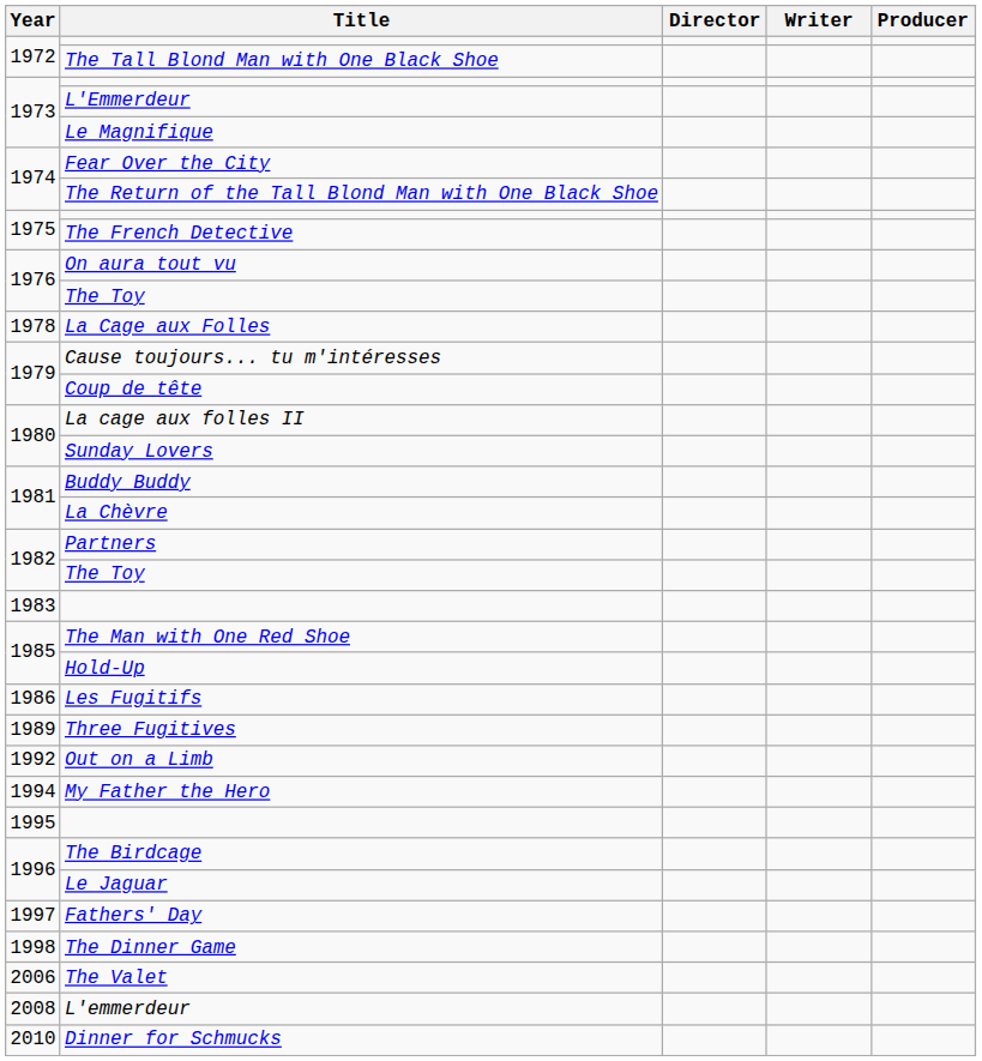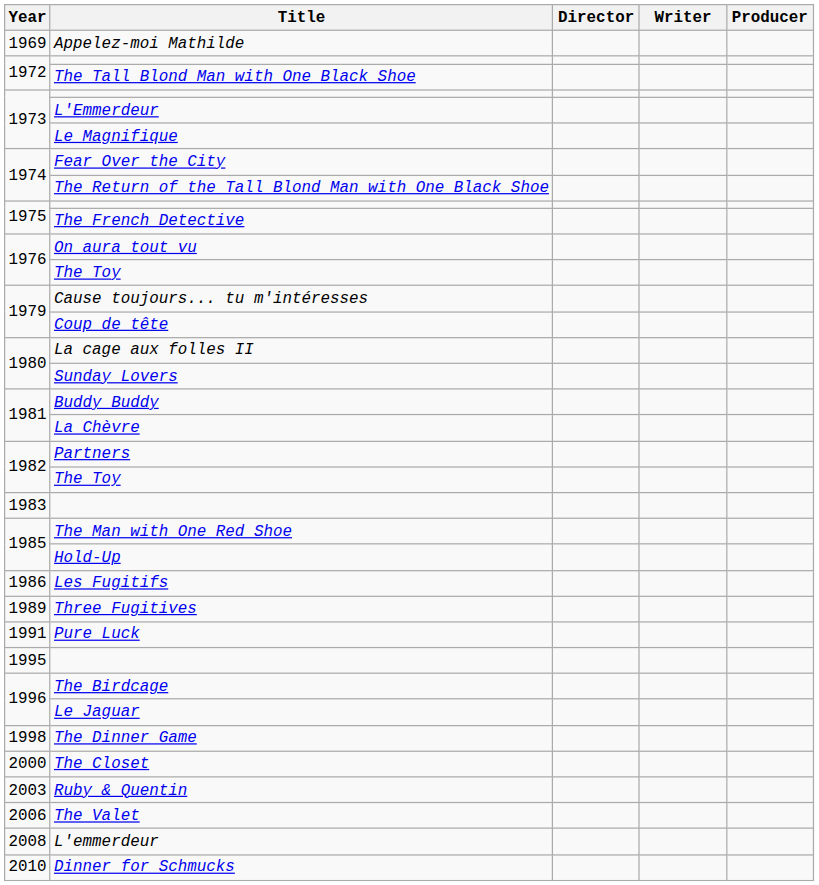 <table class="wikitable">
 <tr>
 <th>Year</th>
 <th>Title</th>
 <th width=65>Director</th>
 <th width=65>Writer</th>
 <th width=65>Producer</th>
+</tr>
+<tr>
+<td>1969</td>
+<td><em>Appelez-moi Mathilde</em></td>
+<td></td>
+<td></td>
+<td></td>
 </tr>
 <tr>
 <td rowspan=2>1972</td>
 <td><em></em></td>
 <td></td>
 <td></td>
 <td></td>
 </tr>
 <tr>
 <td><em><a href='#'>The Tall Blond Man with One Black Shoe</a></em></td>
 <td></td>
 <td></td>
 <td></td>
 </tr>
 <tr>
 <td rowspan=3>1973</td>
 <td><em></em></td>
 <td></td>
 <td></td>
 <td></td>
 </tr>
 <tr>
 <td><em><a href='#'>L'Emmerdeur</a></em></td>
 <td></td>
 <td></td>
 <td></td>
 </tr>
 <tr>
 <td><em><a href='#'>Le Magnifique</a></em></td>
 <td></td>
 <td></td>
 <td></td>
 </tr>
 <tr>
 <td rowspan=2>1974</td>
 <td><em><a href='#'>Fear Over the City</a></em></td>
 <td></td>
 <td></td>
 <td></td>
 </tr>
 <tr>
 <td><em><a href='#'>The Return of the Tall Blond Man with One Black Shoe</a></em></td>
 <td></td>
 <td></td>
 <td></td>
 </tr>
 <tr>
 <td rowspan=2>1975</td>
 <td><em></em></td>
 <td></td>
 <td></td>
 <td></td>
 </tr>
 <tr>
 <td><em><a href='#'>The French Detective</a></em></td>
 <td></td>
 <td></td>
 <td></td>
 </tr>
 <tr>
 <td rowspan=2>1976</td>
 <td><em><a href='#'>On aura tout vu</a></em></td>
 <td></td>
 <td></td>
 <td></td>
 </tr>
 <tr>
 <td><em><a href='#'>The Toy</a></em></td>
-<td></td>
-<td></td>
-<td></td>
-</tr>
-<tr>
-<td>1978</td>
-<td><em><a href='#'>La Cage aux Folles</a></em></td>
 <td></td>
 <td></td>
 <td></td>
 </tr>
 <tr>
 <td rowspan=2>1979</td>
 <td><em>Cause toujours... tu m'intéresses</em></td>
 <td></td>
 <td></td>
 <td></td>
 </tr>
 <tr>
 <td><em><a href='#'>Coup de tête</a></em></td>
 <td></td>
 <td></td>
 <td></td>
 </tr>
 <tr>
 <td rowspan=2>1980</td>
 <td><em>La cage aux folles II</em></td>
 <td></td>
 <td></td>
 <td></td>
 </tr>
 <tr>
 <td><em><a href='#'>Sunday Lovers</a></em></td>
 <td></td>
 <td></td>
 <td></td>
 </tr>
 <tr>
 <td rowspan=2>1981</td>
 <td><em><a href='#'>Buddy Buddy</a></em></td>
 <td></td>
 <td></td>
 <td></td>
 </tr>
 <tr>
 <td><em><a href='#'>La Chèvre</a></em></td>
 <td></td>
 <td></td>
 <td></td>
 </tr>
 <tr>
 <td rowspan=2>1982</td>
 <td><em><a href='#'>Partners</a></em></td>
 <td></td>
 <td></td>
 <td></td>
 </tr>
 <tr>
 <td><em><a href='#'>The Toy</a></em></td>
 <td></td>
 <td></td>
 <td></td>
 </tr>
 <tr>
 <td>1983</td>
 <td></td>
 <td></td>
 <td></td>
 <td></td>
 </tr>
 <tr>
 <td rowspan=2>1985</td>
 <td><em><a href='#'>The Man with One Red Shoe</a></em></td>
 <td></td>
 <td></td>
 <td></td>
 </tr>
 <tr>
 <td><em><a href='#'>Hold-Up</a></em></td>
 <td></td>
 <td></td>
 <td></td>
 </tr>
 <tr>
 <td>1986</td>
 <td><em><a href='#'>Les Fugitifs</a></em></td>
 <td></td>
 <td></td>
 <td></td>
 </tr>
 <tr>
 <td>1989</td>
 <td><em><a href='#'>Three Fugitives</a></em></td>
 <td></td>
 <td></td>
 <td></td>
 </tr>
 <tr>
-<td>1992</td>
-<td><em><a href='#'>Out on a Limb</a></em></td>
-<td></td>
-<td></td>
-<td></td>
-</tr>
-<tr>
-<td>1994</td>
-<td><em><a href='#'>My Father the Hero</a></em></td>
+<td>1991</td>
+<td><em><a href='#'>Pure Luck</a></em></td>
 <td></td>
 <td></td>
 <td></td>
 </tr>
 <tr>
 <td>1995</td>
 <td><em></em></td>
 <td></td>
 <td></td>
 <td></td>
 </tr>
 <tr>
 <td rowspan=2>1996</td>
 <td><em><a href='#'>The Birdcage</a></em></td>
 <td></td>
 <td></td>
 <td></td>
 </tr>
 <tr>
 <td><em><a href='#'>Le Jaguar</a></em></td>
 <td></td>
 <td></td>
 <td></td>
 </tr>
 <tr>
-<td>1997</td>
-<td><em><a href='#'>Fathers' Day</a></em></td>
+<td>1998</td>
+<td><em><a href='#'>The Dinner Game</a></em></td>
 <td></td>
 <td></td>
 <td></td>
 </tr>
 <tr>
-<td>1998</td>
-<td><em><a href='#'>The Dinner Game</a></em></td>
+<td>2000</td>
+<td><em><a href='#'>The Closet</a></em></td>
+<td></td>
+<td></td>
+<td></td>
+</tr>
+<tr>
+<td>2003</td>
+<td><em><a href='#'>Ruby & Quentin</a></em></td>
 <td></td>
 <td></td>
 <td></td>
 </tr>
 <tr>
 <td>2006</td>
 <td><em><a href='#'>The Valet</a></em></td>
 <td></td>
 <td></td>
 <td></td>
 </tr>
 <tr>
 <td>2008</td>
 <td><em>L'emmerdeur</em></td>
 <td></td>
 <td></td>
 <td></td>
 </tr>
 <tr>
 <td>2010</td>
 <td><em><a href='#'>Dinner for Schmucks</a></em></td>
 <td></td>
 <td></td>
 <td></td>
 </tr>
 </table>
